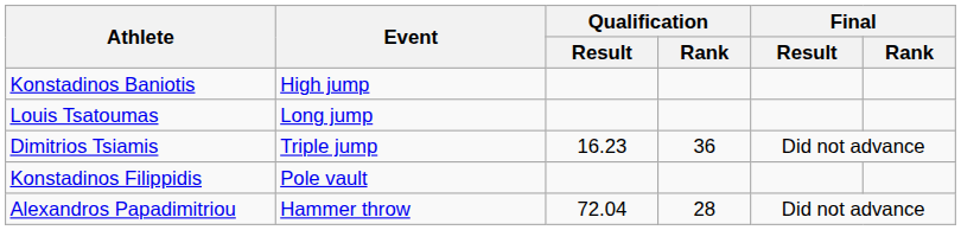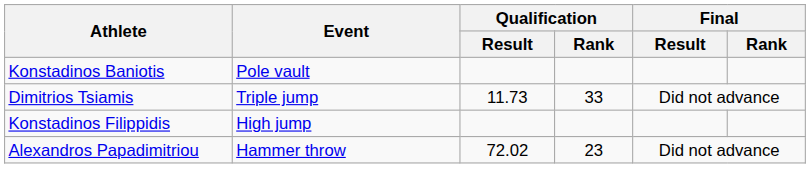 <table class=wikitable style="font-size:95%">
 <tr>
 <th rowspan="2" width=200>Athlete</th>
 <th rowspan="2" width=200>Event</th>
 <th colspan="2" width=150>Qualification</th>
 <th colspan="2" width=150>Final</th>
 </tr>
 <tr>
 <th>Result</th>
 <th>Rank</th>
 <th>Result</th>
 <th>Rank</th>
 </tr>
 <tr>
 <td><a href='#'>Konstadinos Baniotis</a></td>
-<td><a href='#'>High jump</a></td>
-<td align=center></td>
-<td align=center></td>
-<td></td>
-<td></td>
-</tr>
-<tr>
-<td><a href='#'>Louis Tsatoumas</a></td>
-<td><a href='#'>Long jump</a></td>
+<td><a href='#'>Pole vault</a></td>
 <td align=center></td>
 <td align=center></td>
 <td></td>
 <td></td>
 </tr>
 <tr>
 <td><a href='#'>Dimitrios Tsiamis</a></td>
 <td><a href='#'>Triple jump</a></td>
-<td align=center>16.23</td>
-<td align=center>36</td>
+<td align=center>11.73</td>
+<td align=center>33</td>
 <td colspan="2" align=center>Did not advance</td>
 </tr>
 <tr>
 <td><a href='#'>Konstadinos Filippidis</a></td>
-<td><a href='#'>Pole vault</a></td>
+<td><a href='#'>High jump</a></td>
 <td align=center></td>
 <td align=center></td>
 <td></td>
 <td></td>
 </tr>
 <tr>
 <td><a href='#'>Alexandros Papadimitriou</a></td>
 <td><a href='#'>Hammer throw</a></td>
-<td align=center>72.04</td>
-<td align=center>28</td>
+<td align=center>72.02</td>
+<td align=center>23</td>
 <td colspan="2" align=center>Did not advance</td>
 </tr>
 </table>
